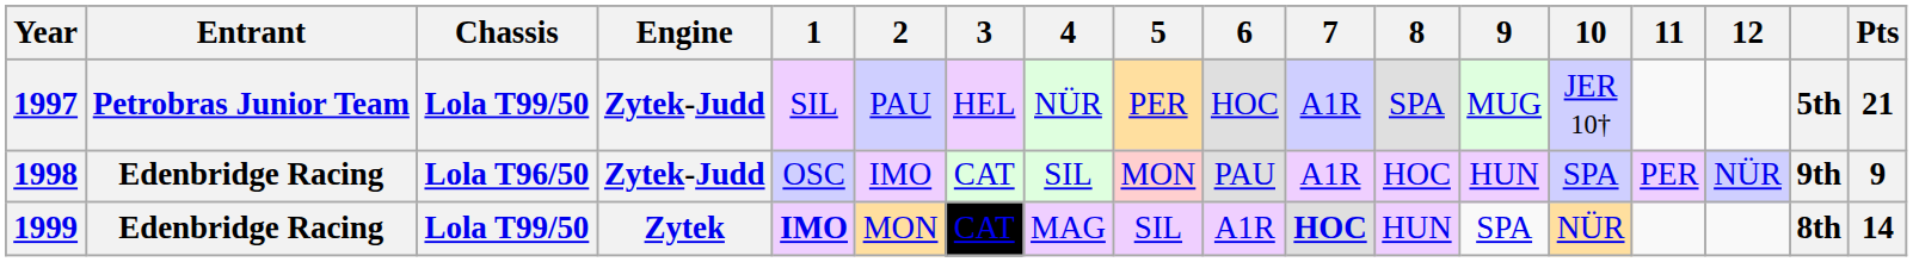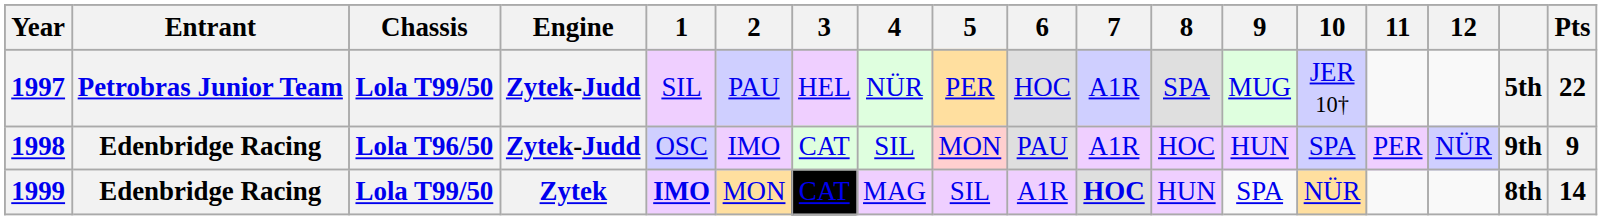 <table class="wikitable" style="text-align:center; font-size:90%">
 <tr>
 <th>Year</th>
 <th>Entrant</th>
 <th>Chassis</th>
 <th>Engine</th>
 <th>1</th>
 <th>2</th>
 <th>3</th>
 <th>4</th>
 <th>5</th>
 <th>6</th>
 <th>7</th>
 <th>8</th>
 <th>9</th>
 <th>10</th>
 <th>11</th>
 <th>12</th>
 <th></th>
 <th>Pts</th>
 </tr>
 <tr>
 <th><a href='#'>1997</a></th>
 <th><a href='#'>Petrobras Junior Team</a></th>
 <th><a href='#'>Lola T99/50</a></th>
 <th><a href='#'>Zytek</a>-<a href='#'>Judd</a></th>
 <td style="background:#EFCFFF;"><a href='#'>SIL</a><br></td>
 <td style="background:#CFCFFF;"><a href='#'>PAU</a><br></td>
 <td style="background:#EFCFFF;"><a href='#'>HEL</a><br></td>
 <td style="background:#DFFFDF;"><a href='#'>NÜR</a><br></td>
 <td style="background:#FFDF9F;"><a href='#'>PER</a><br></td>
 <td style="background:#DFDFDF;"><a href='#'>HOC</a><br></td>
 <td style="background:#CFCFFF;"><a href='#'>A1R</a><br></td>
 <td style="background:#DFDFDF;"><a href='#'>SPA</a><br></td>
 <td style="background:#DFFFDF;"><a href='#'>MUG</a><br></td>
 <td style="background:#CFCFFF;"><a href='#'>JER</a><br><small>10†</small></td>
 <td></td>
 <td></td>
 <th>5th</th>
-<th>21</th>
+<th>22</th>
 </tr>
 <tr>
 <th><a href='#'>1998</a></th>
 <th>Edenbridge Racing</th>
 <th><a href='#'>Lola T96/50</a></th>
 <th><a href='#'>Zytek</a>-<a href='#'>Judd</a></th>
 <td style="background:#CFCFFF;"><a href='#'>OSC</a><br></td>
 <td style="background:#EFCFFF;"><a href='#'>IMO</a><br></td>
 <td style="background:#DFFFDF;"><a href='#'>CAT</a><br></td>
 <td style="background:#DFFFDF;"><a href='#'>SIL</a><br></td>
 <td style="background:#FFCFCF;"><a href='#'>MON</a><br></td>
 <td style="background:#DFDFDF;"><a href='#'>PAU</a><br></td>
 <td style="background:#EFCFFF;"><a href='#'>A1R</a><br></td>
 <td style="background:#EFCFFF;"><a href='#'>HOC</a><br></td>
 <td style="background:#EFCFFF;"><a href='#'>HUN</a><br></td>
 <td style="background:#CFCFFF;"><a href='#'>SPA</a><br></td>
 <td style="background:#EFCFFF;"><a href='#'>PER</a><br></td>
 <td style="background:#CFCFFF;"><a href='#'>NÜR</a><br></td>
 <th>9th</th>
 <th>9</th>
 </tr>
 <tr>
 <th><a href='#'>1999</a></th>
 <th>Edenbridge Racing</th>
 <th><a href='#'>Lola T99/50</a></th>
 <th><a href='#'>Zytek</a></th>
 <td style="background:#EFCFFF;"><strong><a href='#'>IMO</a></strong><br></td>
 <td style="background:#FFDF9F;"><a href='#'>MON</a><br></td>
 <td style="background:#000000; color:white"><a href='#'><span>CAT</span></a><br></td>
 <td style="background:#EFCFFF;"><a href='#'>MAG</a><br></td>
 <td style="background:#EFCFFF;"><a href='#'>SIL</a><br></td>
 <td style="background:#EFCFFF;"><a href='#'>A1R</a><br></td>
 <td style="background:#DFDFDF;"><strong><a href='#'>HOC</a></strong><br></td>
 <td style="background:#EFCFFF;"><a href='#'>HUN</a><br></td>
 <td><a href='#'>SPA</a></td>
 <td style="background:#FFDF9F;"><a href='#'>NÜR</a><br></td>
 <td></td>
 <td></td>
 <th>8th</th>
 <th>14</th>
 </tr>
 </table>
